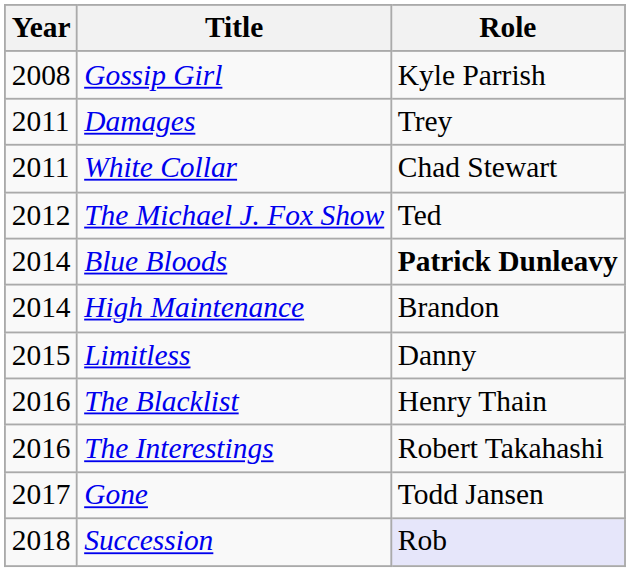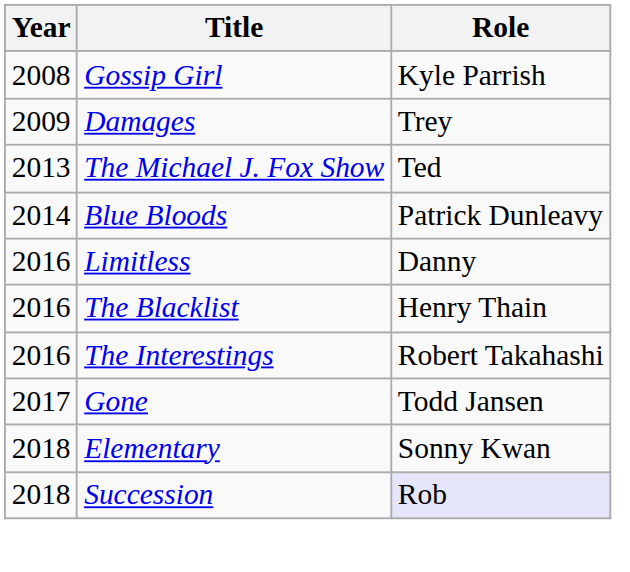 <table class="wikitable">
 <tr>
 <th>Year</th>
 <th>Title</th>
 <th>Role</th>
 </tr>
 <tr>
 <td>2008</td>
 <td><em><a href='#'>Gossip Girl</a></em></td>
 <td>Kyle Parrish</td>
 </tr>
 <tr>
-<td>2011</td>
+<td>2009</td>
 <td><em><a href='#'>Damages</a></em></td>
 <td>Trey</td>
 </tr>
 <tr>
-<td>2011</td>
-<td><em><a href='#'>White Collar</a></em></td>
-<td>Chad Stewart</td>
-</tr>
-<tr>
-<td>2012</td>
+<td>2013</td>
 <td><em><a href='#'>The Michael J. Fox Show</a></em></td>
 <td>Ted</td>
 </tr>
 <tr>
 <td>2014</td>
 <td><em><a href='#'>Blue Bloods</a></em></td>
-<td><strong>Patrick Dunleavy</strong></td>
+<td>Patrick Dunleavy</td>
 </tr>
 <tr>
-<td>2014</td>
-<td><em><a href='#'>High Maintenance</a></em></td>
-<td>Brandon</td>
-</tr>
-<tr>
-<td>2015</td>
+<td>2016</td>
 <td><em><a href='#'>Limitless</a></em></td>
 <td>Danny</td>
 </tr>
 <tr>
 <td>2016</td>
 <td><em><a href='#'>The Blacklist</a></em></td>
 <td>Henry Thain</td>
 </tr>
 <tr>
 <td>2016</td>
 <td><em><a href='#'>The Interestings</a></em></td>
 <td>Robert Takahashi</td>
 </tr>
 <tr>
 <td>2017</td>
 <td><em><a href='#'>Gone</a></em></td>
 <td>Todd Jansen</td>
 </tr>
 <tr>
 <td>2018</td>
+<td><em><a href='#'>Elementary</a></em></td>
+<td>Sonny Kwan</td>
+</tr>
+<tr>
+<td>2018</td>
 <td><em><a href='#'>Succession</a></em></td>
 <td style="background: lavender;">Rob</td>
 </tr>
 </table>
